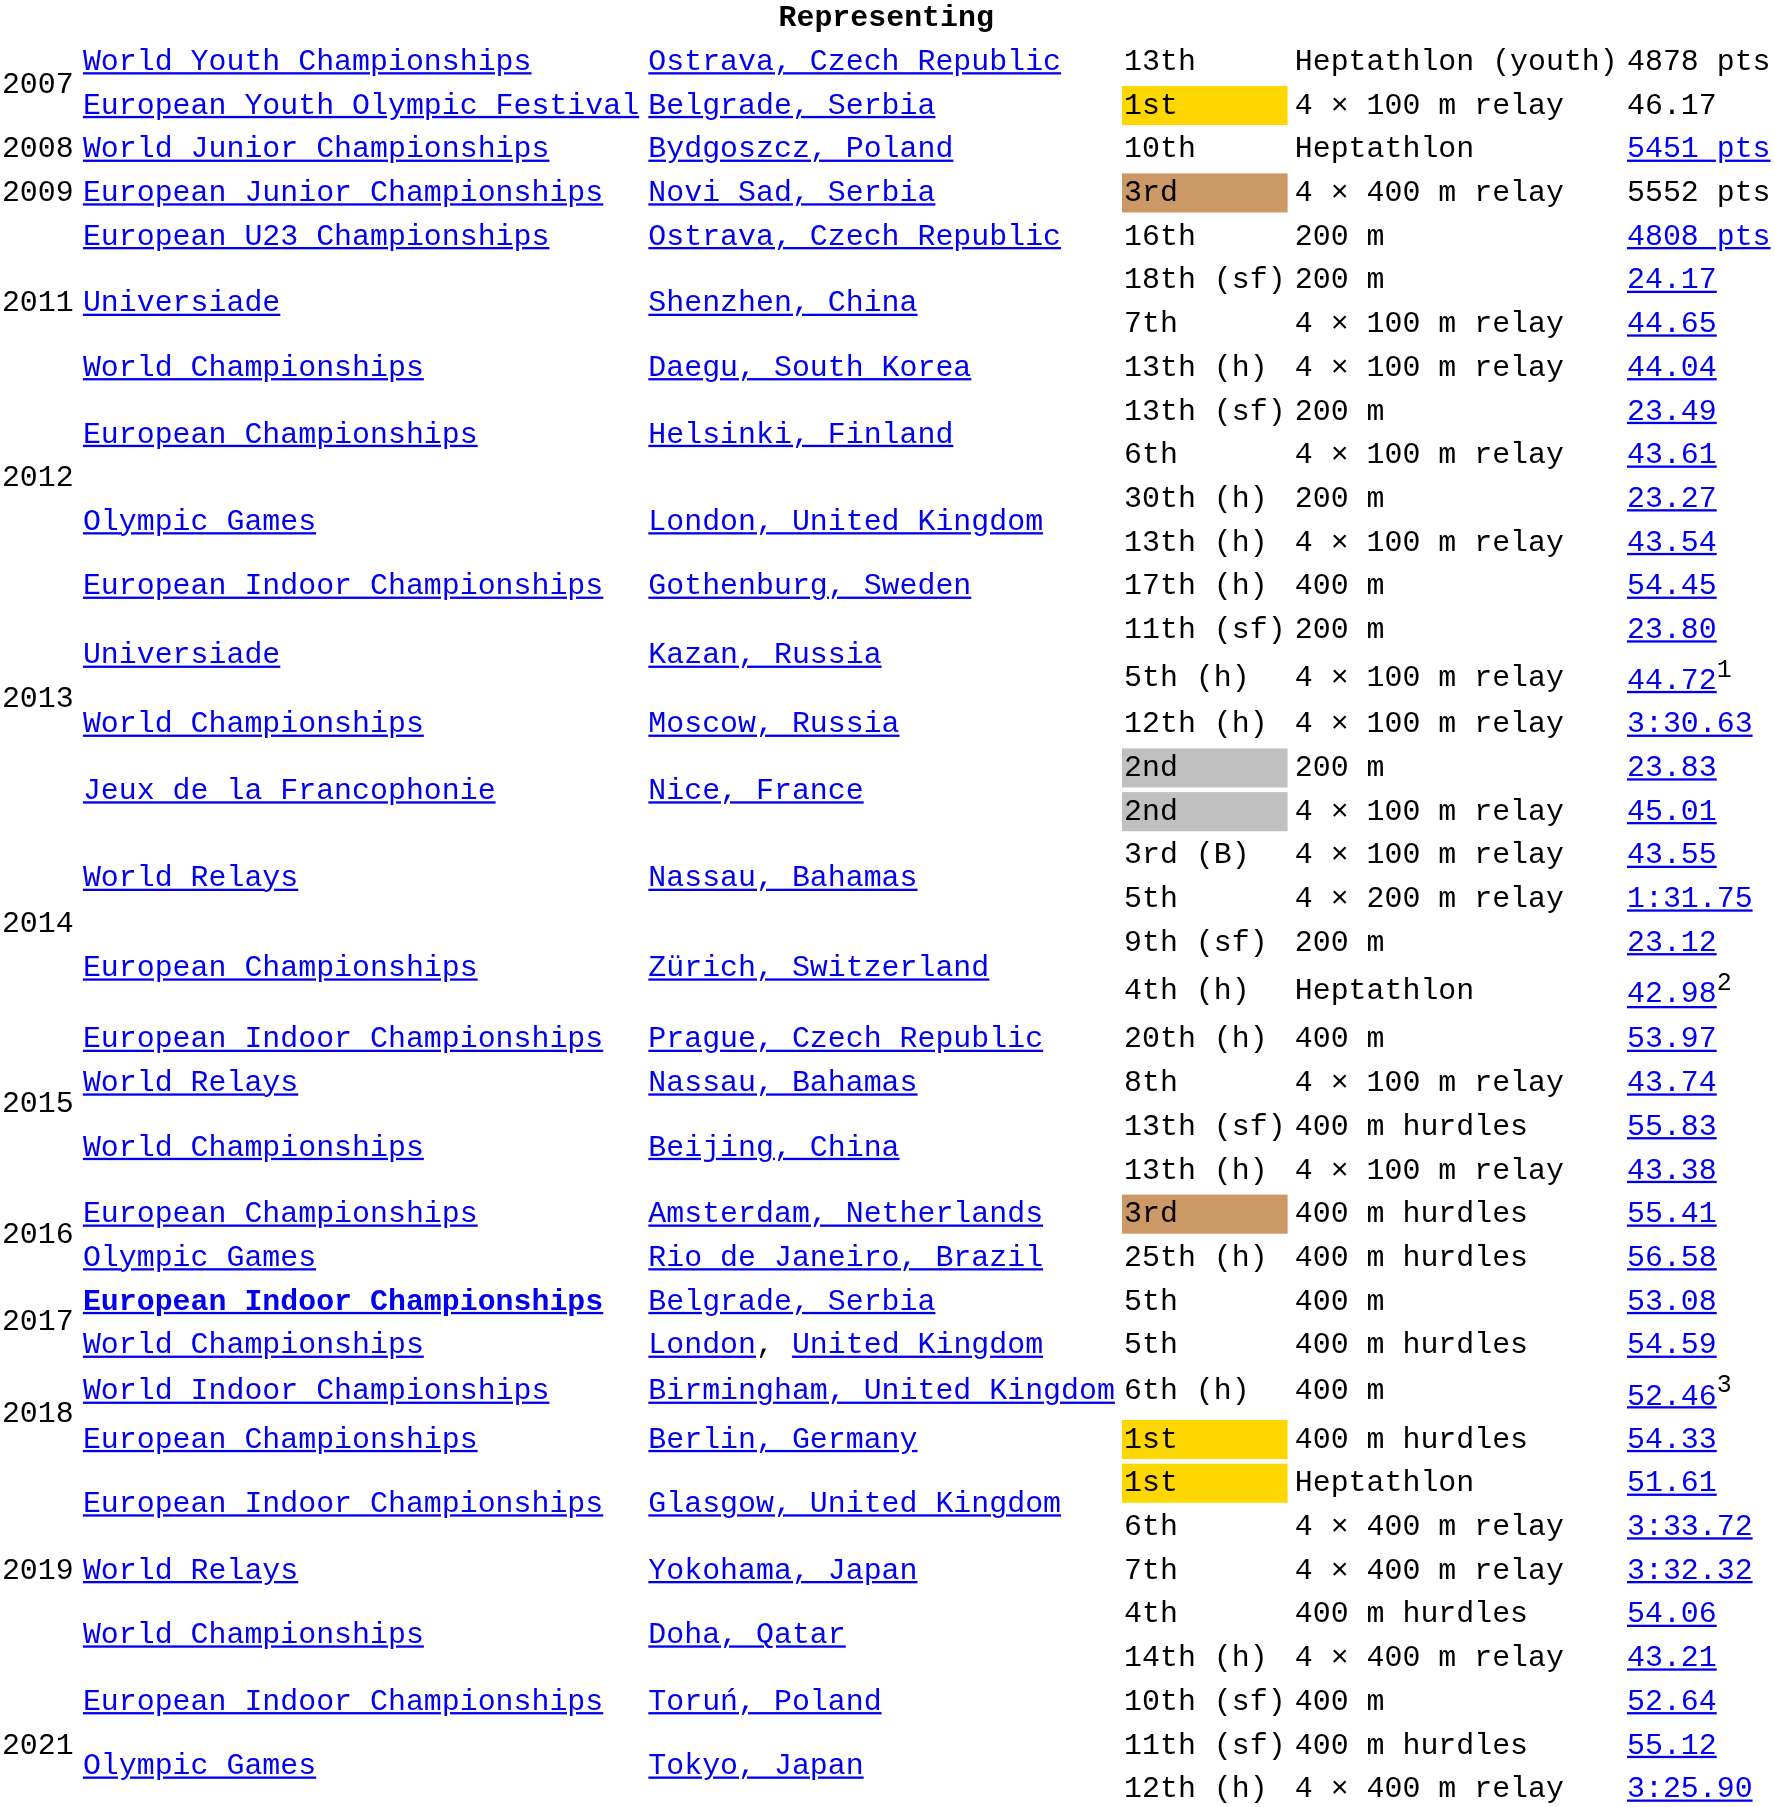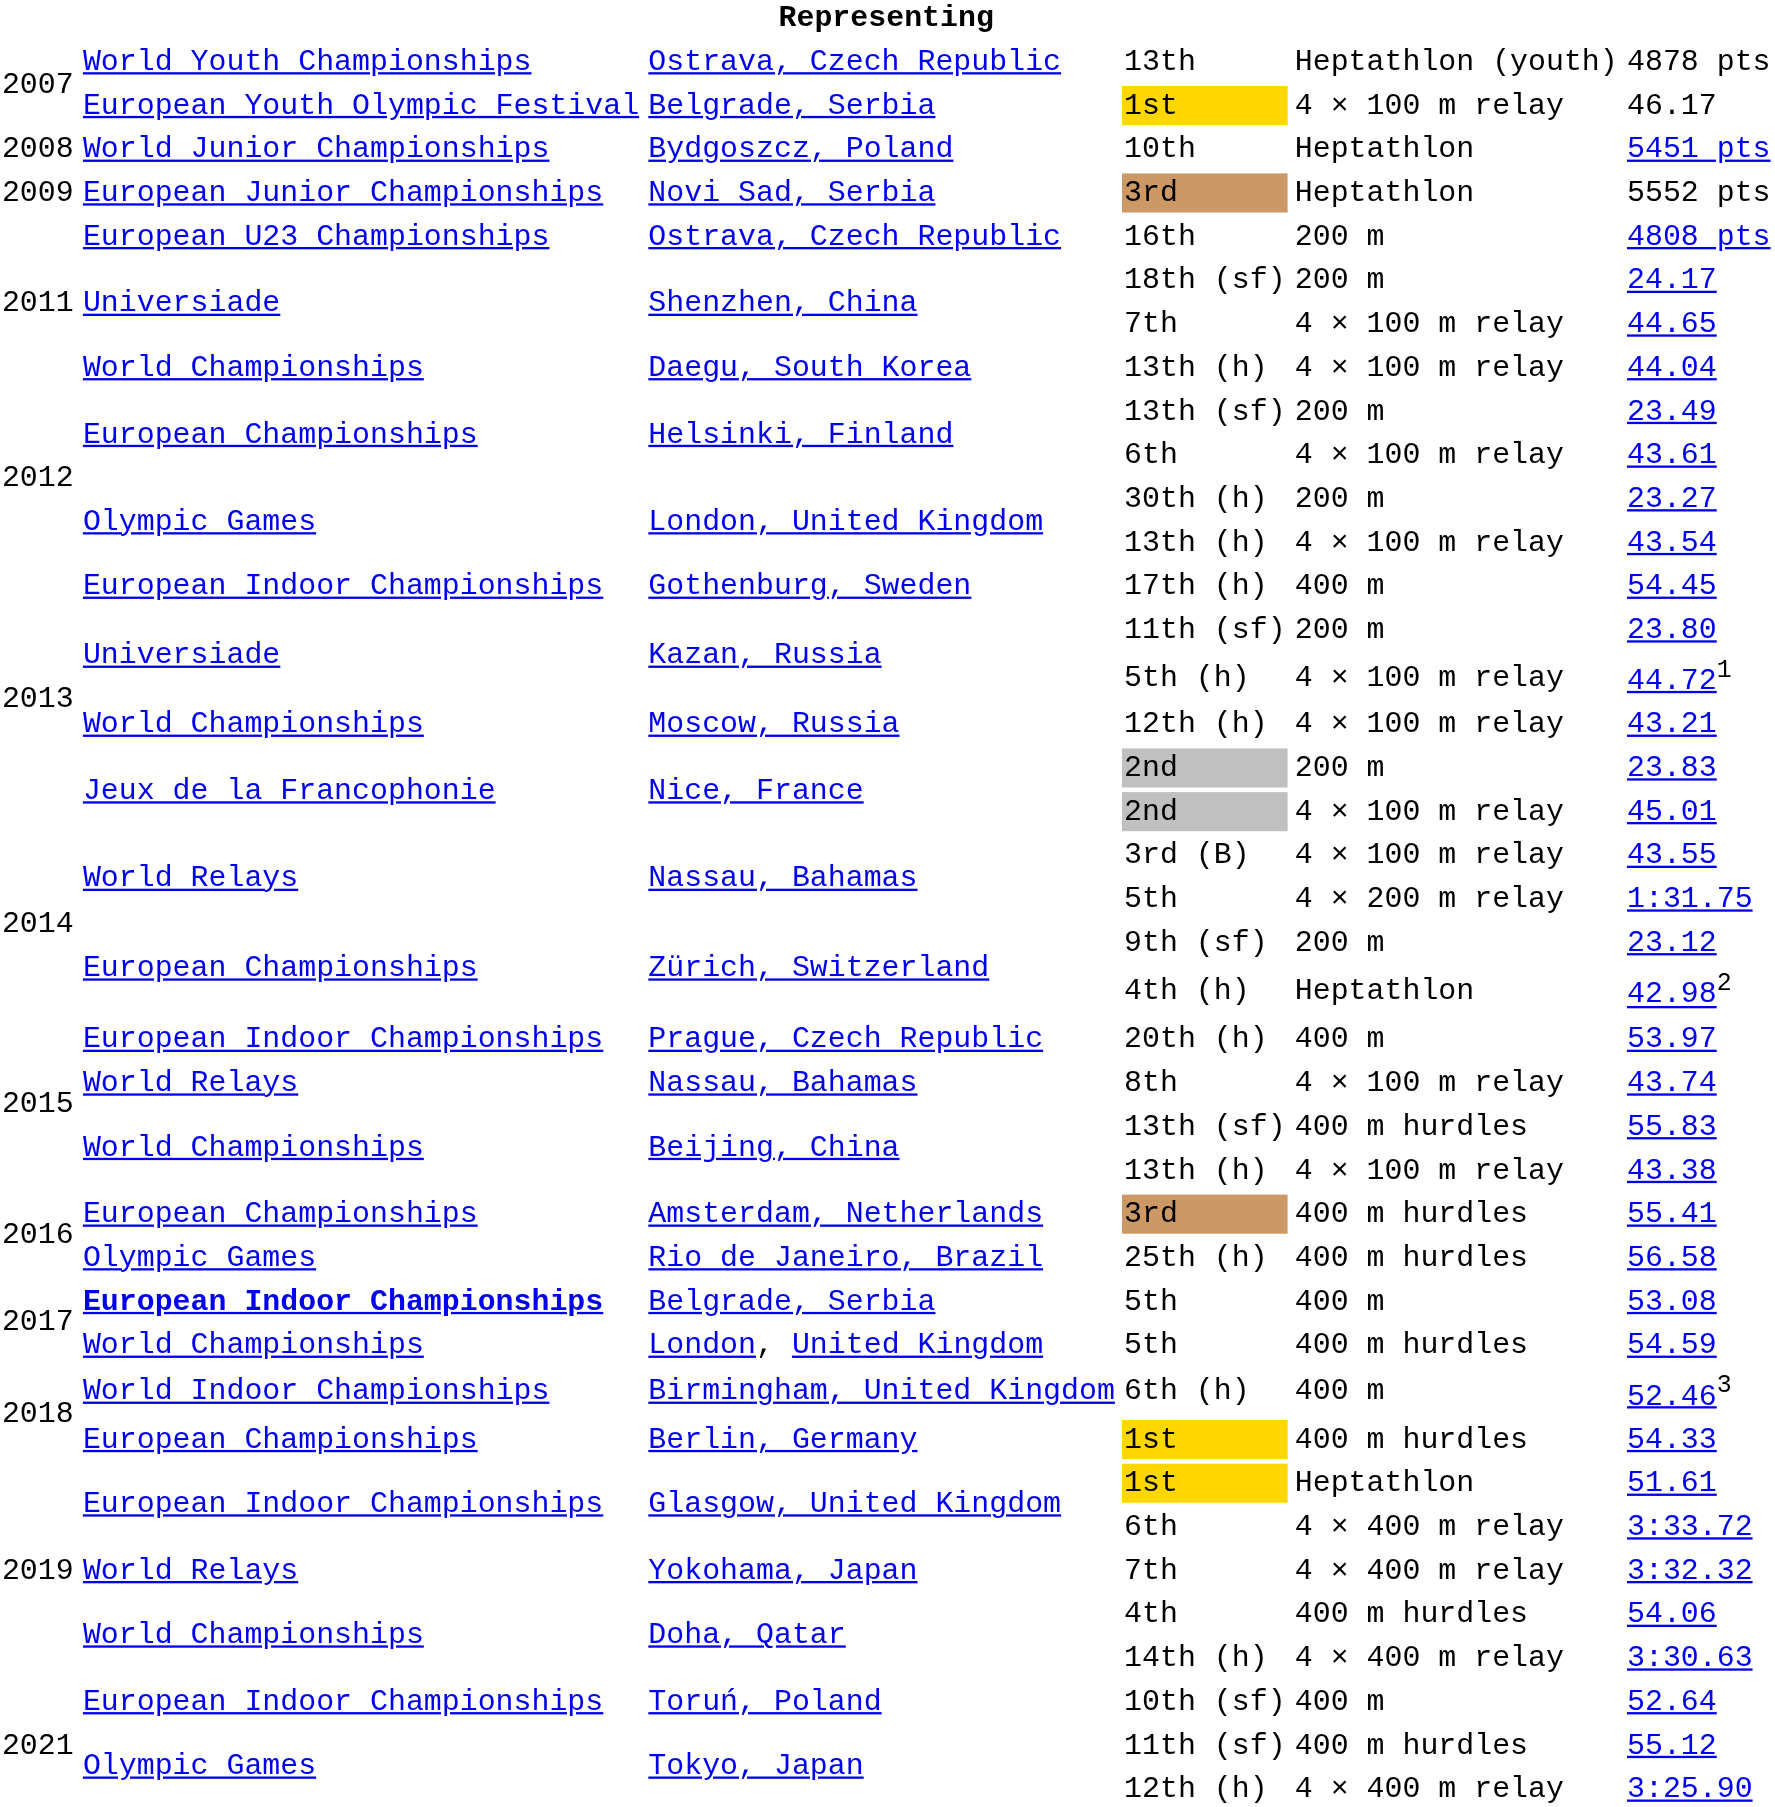 <table>
 <tr>
 <th colspan="6">Representing </th>
 </tr>
 <tr>
 <td rowspan=2>2007</td>
 <td><a href='#'>World Youth Championships</a></td>
 <td><a href='#'>Ostrava, Czech Republic</a></td>
 <td>13th</td>
 <td>Heptathlon (youth)</td>
 <td>4878 pts</td>
 </tr>
 <tr>
 <td><a href='#'>European Youth Olympic Festival</a></td>
 <td><a href='#'>Belgrade, Serbia</a></td>
 <td bgcolor=gold>1st</td>
 <td>4 × 100 m relay</td>
 <td>46.17</td>
 </tr>
 <tr>
 <td>2008</td>
 <td><a href='#'>World Junior Championships</a></td>
 <td><a href='#'>Bydgoszcz, Poland</a></td>
 <td>10th</td>
 <td>Heptathlon</td>
 <td><a href='#'>5451 pts</a></td>
 </tr>
 <tr>
 <td>2009</td>
 <td><a href='#'>European Junior Championships</a></td>
 <td><a href='#'>Novi Sad, Serbia</a></td>
 <td bgcolor=cc9966>3rd</td>
-<td>4 × 400 m relay</td>
+<td>Heptathlon</td>
 <td>5552 pts</td>
 </tr>
 <tr>
 <td rowspan=4>2011</td>
 <td><a href='#'>European U23 Championships</a></td>
 <td><a href='#'>Ostrava, Czech Republic</a></td>
 <td>16th</td>
 <td>200 m</td>
 <td><a href='#'>4808 pts</a></td>
 </tr>
 <tr>
 <td rowspan=2><a href='#'>Universiade</a></td>
 <td rowspan=2><a href='#'>Shenzhen, China</a></td>
 <td>18th (sf)</td>
 <td>200 m</td>
 <td><a href='#'>24.17</a></td>
 </tr>
 <tr>
 <td>7th</td>
 <td>4 × 100 m relay</td>
 <td><a href='#'>44.65</a></td>
 </tr>
 <tr>
 <td><a href='#'>World Championships</a></td>
 <td><a href='#'>Daegu, South Korea</a></td>
 <td>13th (h)</td>
 <td>4 × 100 m relay</td>
 <td><a href='#'>44.04</a></td>
 </tr>
 <tr>
 <td rowspan=4>2012</td>
 <td rowspan=2><a href='#'>European Championships</a></td>
 <td rowspan=2><a href='#'>Helsinki, Finland</a></td>
 <td>13th (sf)</td>
 <td>200 m</td>
 <td><a href='#'>23.49</a></td>
 </tr>
 <tr>
 <td>6th</td>
 <td>4 × 100 m relay</td>
 <td><a href='#'>43.61</a></td>
 </tr>
 <tr>
 <td rowspan=2><a href='#'>Olympic Games</a></td>
 <td rowspan=2><a href='#'>London, United Kingdom</a></td>
 <td>30th (h)</td>
 <td>200 m</td>
 <td><a href='#'>23.27</a></td>
 </tr>
 <tr>
 <td>13th (h)</td>
 <td>4 × 100 m relay</td>
 <td><a href='#'>43.54</a></td>
 </tr>
 <tr>
 <td rowspan=6>2013</td>
 <td><a href='#'>European Indoor Championships</a></td>
 <td><a href='#'>Gothenburg, Sweden</a></td>
 <td>17th (h)</td>
 <td>400 m</td>
 <td><a href='#'>54.45</a></td>
 </tr>
 <tr>
 <td rowspan=2><a href='#'>Universiade</a></td>
 <td rowspan=2><a href='#'>Kazan, Russia</a></td>
 <td>11th (sf)</td>
 <td>200 m</td>
 <td><a href='#'>23.80</a></td>
 </tr>
 <tr>
 <td>5th (h)</td>
 <td>4 × 100 m relay</td>
 <td><a href='#'>44.72</a><sup>1</sup></td>
 </tr>
 <tr>
 <td><a href='#'>World Championships</a></td>
 <td><a href='#'>Moscow, Russia</a></td>
 <td>12th (h)</td>
 <td>4 × 100 m relay</td>
-<td><a href='#'>3:30.63</a></td>
+<td><a href='#'>43.21</a></td>
 </tr>
 <tr>
 <td rowspan=2><a href='#'>Jeux de la Francophonie</a></td>
 <td rowspan=2><a href='#'>Nice, France</a></td>
 <td bgcolor=silver>2nd</td>
 <td>200 m</td>
 <td><a href='#'>23.83</a></td>
 </tr>
 <tr>
 <td bgcolor=silver>2nd</td>
 <td>4 × 100 m relay</td>
 <td><a href='#'>45.01</a></td>
 </tr>
 <tr>
 <td rowspan=4>2014</td>
 <td rowspan=2><a href='#'>World Relays</a></td>
 <td rowspan=2><a href='#'>Nassau, Bahamas</a></td>
 <td>3rd (B)</td>
 <td>4 × 100 m relay</td>
 <td><a href='#'>43.55</a></td>
 </tr>
 <tr>
 <td>5th</td>
 <td>4 × 200 m relay</td>
 <td><a href='#'>1:31.75</a></td>
 </tr>
 <tr>
 <td rowspan=2><a href='#'>European Championships</a></td>
 <td rowspan=2><a href='#'>Zürich, Switzerland</a></td>
 <td>9th (sf)</td>
 <td>200 m</td>
 <td><a href='#'>23.12</a></td>
 </tr>
 <tr>
 <td>4th (h)</td>
 <td>Heptathlon</td>
 <td><a href='#'>42.98</a><sup>2</sup></td>
 </tr>
 <tr>
 <td rowspan=4>2015</td>
 <td><a href='#'>European Indoor Championships</a></td>
 <td><a href='#'>Prague, Czech Republic</a></td>
 <td>20th (h)</td>
 <td>400 m</td>
 <td><a href='#'>53.97</a></td>
 </tr>
 <tr>
 <td><a href='#'>World Relays</a></td>
 <td><a href='#'>Nassau, Bahamas</a></td>
 <td>8th</td>
 <td>4 × 100 m relay</td>
 <td><a href='#'>43.74</a></td>
 </tr>
 <tr>
 <td rowspan=2><a href='#'>World Championships</a></td>
 <td rowspan=2><a href='#'>Beijing, China</a></td>
 <td>13th (sf)</td>
 <td>400 m hurdles</td>
 <td><a href='#'>55.83</a></td>
 </tr>
 <tr>
 <td>13th (h)</td>
 <td>4 × 100 m relay</td>
 <td><a href='#'>43.38</a></td>
 </tr>
 <tr>
 <td rowspan=2>2016</td>
 <td><a href='#'>European Championships</a></td>
 <td><a href='#'>Amsterdam, Netherlands</a></td>
 <td bgcolor=cc9966>3rd</td>
 <td>400 m hurdles</td>
 <td><a href='#'>55.41</a></td>
 </tr>
 <tr>
 <td><a href='#'>Olympic Games</a></td>
 <td><a href='#'>Rio de Janeiro, Brazil</a></td>
 <td>25th (h)</td>
 <td>400 m hurdles</td>
 <td><a href='#'>56.58</a></td>
 </tr>
 <tr>
 <td rowspan=2>2017</td>
 <td><strong><a href='#'>European Indoor Championships</a></strong></td>
 <td><a href='#'>Belgrade, Serbia</a></td>
 <td>5th</td>
 <td>400 m</td>
 <td><a href='#'>53.08</a></td>
 </tr>
 <tr>
 <td><a href='#'>World Championships</a></td>
 <td><a href='#'>London</a>, <a href='#'>United Kingdom</a></td>
 <td>5th</td>
 <td>400 m hurdles</td>
 <td><a href='#'>54.59</a></td>
 </tr>
 <tr>
 <td rowspan=2>2018</td>
 <td><a href='#'>World Indoor Championships</a></td>
 <td><a href='#'>Birmingham, United Kingdom</a></td>
 <td>6th (h)</td>
 <td>400 m</td>
 <td><a href='#'>52.46</a><sup>3</sup></td>
 </tr>
 <tr>
 <td><a href='#'>European Championships</a></td>
 <td><a href='#'>Berlin, Germany</a></td>
 <td bgcolor=gold>1st</td>
 <td>400 m hurdles</td>
 <td><a href='#'>54.33</a></td>
 </tr>
 <tr>
 <td rowspan=5>2019</td>
 <td rowspan=2><a href='#'>European Indoor Championships</a></td>
 <td rowspan=2><a href='#'>Glasgow, United Kingdom</a></td>
 <td bgcolor=gold>1st</td>
 <td>Heptathlon</td>
 <td><a href='#'>51.61</a></td>
 </tr>
 <tr>
 <td>6th</td>
 <td>4 × 400 m relay</td>
 <td><a href='#'>3:33.72</a></td>
 </tr>
 <tr>
 <td><a href='#'>World Relays</a></td>
 <td><a href='#'>Yokohama, Japan</a></td>
 <td>7th</td>
 <td>4 × 400 m relay</td>
 <td><a href='#'>3:32.32</a></td>
 </tr>
 <tr>
 <td rowspan=2><a href='#'>World Championships</a></td>
 <td rowspan=2><a href='#'>Doha, Qatar</a></td>
 <td>4th</td>
 <td>400 m hurdles</td>
 <td><a href='#'>54.06</a></td>
 </tr>
 <tr>
 <td>14th (h)</td>
 <td>4 × 400 m relay</td>
-<td><a href='#'>43.21</a></td>
+<td><a href='#'>3:30.63</a></td>
 </tr>
 <tr>
 <td rowspan=3>2021</td>
 <td><a href='#'>European Indoor Championships</a></td>
 <td><a href='#'>Toruń, Poland</a></td>
 <td>10th (sf)</td>
 <td>400 m</td>
 <td><a href='#'>52.64</a></td>
 </tr>
 <tr>
 <td rowspan=2><a href='#'>Olympic Games</a></td>
 <td rowspan=2><a href='#'>Tokyo, Japan</a></td>
 <td>11th (sf)</td>
 <td>400 m hurdles</td>
 <td><a href='#'>55.12</a></td>
 </tr>
 <tr>
 <td>12th (h)</td>
 <td>4 × 400 m relay</td>
 <td><a href='#'>3:25.90</a></td>
 </tr>
 </table>
